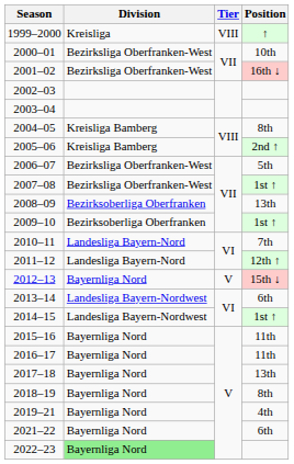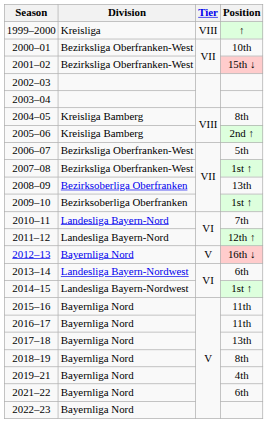 <table class="wikitable">
 <tr>
 <th>Season</th>
 <th>Division</th>
 <th><a href='#'>Tier</a></th>
 <th>Position</th>
 </tr>
 <tr align="center">
 <td>1999–2000</td>
 <td align="left">Kreisliga</td>
 <td>VIII</td>
 <td bgcolor="#ddffdd">↑</td>
 </tr>
 <tr align="center">
 <td>2000–01</td>
 <td align="left">Bezirksliga Oberfranken-West</td>
 <td rowspan=2>VII</td>
 <td>10th</td>
 </tr>
 <tr align="center">
 <td>2001–02</td>
 <td align="left">Bezirksliga Oberfranken-West</td>
-<td bgcolor="#ffcccc">16th ↓</td>
+<td bgcolor="#ffcccc">15th ↓</td>
 </tr>
 <tr align="center">
 <td>2002–03</td>
 <td align="left"></td>
 <td rowspan=2></td>
 <td></td>
 </tr>
 <tr align="center">
 <td>2003–04</td>
 <td align="left"></td>
 <td></td>
 </tr>
 <tr align="center">
 <td>2004–05</td>
 <td align="left">Kreisliga Bamberg</td>
 <td rowspan=2>VIII</td>
 <td>8th</td>
 </tr>
 <tr align="center">
 <td>2005–06</td>
 <td align="left">Kreisliga Bamberg</td>
 <td bgcolor="#ddffdd">2nd ↑</td>
 </tr>
 <tr align="center">
 <td>2006–07</td>
 <td align="left">Bezirksliga Oberfranken-West</td>
 <td rowspan=4>VII</td>
 <td>5th</td>
 </tr>
 <tr align="center">
 <td>2007–08</td>
 <td align="left">Bezirksliga Oberfranken-West</td>
 <td bgcolor="#ddffdd">1st ↑</td>
 </tr>
 <tr align="center">
 <td>2008–09</td>
 <td align="left"><a href='#'>Bezirksoberliga Oberfranken</a></td>
 <td>13th</td>
 </tr>
 <tr align="center">
 <td>2009–10</td>
 <td align="left">Bezirksoberliga Oberfranken</td>
 <td bgcolor="#ddffdd">1st ↑</td>
 </tr>
 <tr align="center">
 <td>2010–11</td>
 <td align="left"><a href='#'>Landesliga Bayern-Nord</a></td>
 <td rowspan=2>VI</td>
 <td>7th</td>
 </tr>
 <tr align="center">
 <td>2011–12</td>
 <td align="left">Landesliga Bayern-Nord</td>
 <td bgcolor="#ddffdd">12th ↑</td>
 </tr>
 <tr align="center">
 <td><a href='#'>2012–13</a></td>
 <td align="left"><a href='#'>Bayernliga Nord</a></td>
 <td>V</td>
-<td bgcolor="#ffcccc">15th ↓</td>
+<td bgcolor="#ffcccc">16th ↓</td>
 </tr>
 <tr align="center">
 <td>2013–14</td>
 <td align="left"><a href='#'>Landesliga Bayern-Nordwest</a></td>
 <td rowspan=2>VI</td>
 <td>6th</td>
 </tr>
 <tr align="center">
 <td>2014–15</td>
 <td align="left">Landesliga Bayern-Nordwest</td>
 <td bgcolor="#ddffdd">1st ↑</td>
 </tr>
 <tr align="center">
 <td>2015–16</td>
 <td align="left">Bayernliga Nord</td>
 <td rowspan=7>V</td>
 <td>11th</td>
 </tr>
 <tr align="center">
 <td>2016–17</td>
 <td align="left">Bayernliga Nord</td>
 <td>11th</td>
 </tr>
 <tr align="center">
 <td>2017–18</td>
 <td align="left">Bayernliga Nord</td>
 <td>13th</td>
 </tr>
 <tr align="center">
 <td>2018–19</td>
 <td align="left">Bayernliga Nord</td>
 <td>8th</td>
 </tr>
 <tr align="center">
 <td>2019–21</td>
 <td align="left">Bayernliga Nord</td>
 <td>4th</td>
 </tr>
 <tr align="center">
 <td>2021–22</td>
 <td align="left">Bayernliga Nord</td>
 <td>6th</td>
 </tr>
 <tr align="center">
 <td>2022–23</td>
-<td align="left" style="background: lightgreen;">Bayernliga Nord</td>
+<td align="left">Bayernliga Nord</td>
 <td></td>
 </tr>
 </table>
